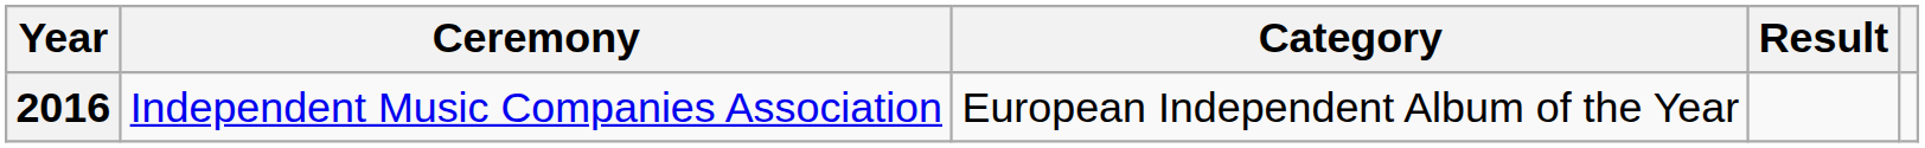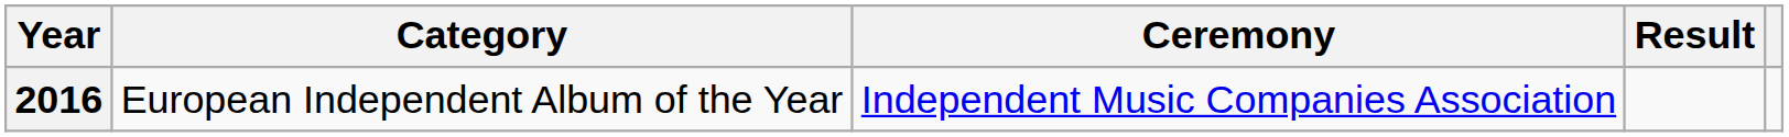 <table class="wikitable plainrowheaders" style="border:none; margin:0;">
 <tr>
 <th scope="col">Year</th>
+<th scope="col">Category</th>
 <th scope="col">Ceremony</th>
-<th scope="col">Category</th>
 <th scope="col">Result</th>
 <th scope="col" class="unsortable"></th>
 </tr>
 <tr>
 <th scope="row">2016</th>
+<td>European Independent Album of the Year</td>
 <td><a href='#'>Independent Music Companies Association</a></td>
-<td>European Independent Album of the Year</td>
 <td></td>
 <td></td>
 </tr>
 </table>
